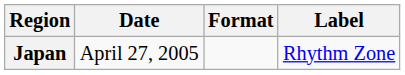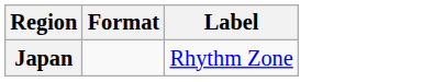 <table class="wikitable plainrowheaders">
 <tr>
 <th scope="col">Region</th>
-<th scope="col">Date</th>
 <th scope="col">Format</th>
 <th scope="col">Label</th>
 </tr>
 <tr>
 <th scope="row">Japan</th>
-<td>April 27, 2005</td>
 <td></td>
 <td><a href='#'>Rhythm Zone</a></td>
 </tr>
 </table>
